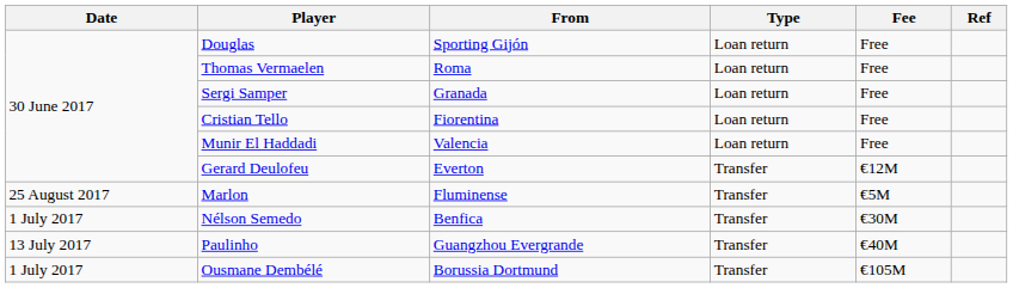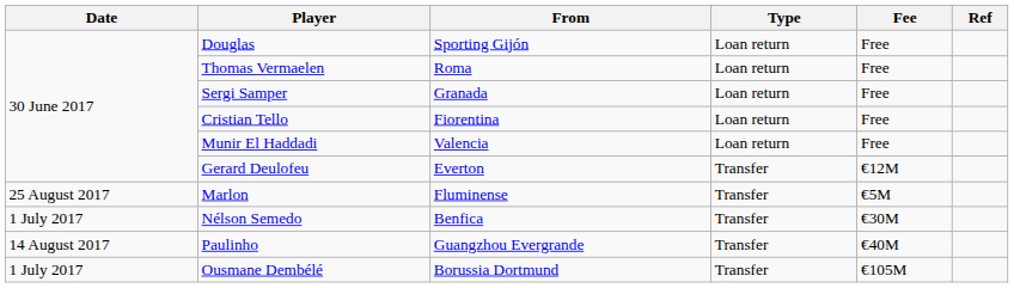 <table class="wikitable" style="width:80%;">
 <tr>
 <th>Date</th>
 <th>Player</th>
 <th>From</th>
 <th>Type</th>
 <th>Fee</th>
 <th>Ref</th>
 </tr>
 <tr>
 <td rowspan="6">30 June 2017</td>
 <td> <a href='#'>Douglas</a></td>
 <td><a href='#'>Sporting Gijón</a></td>
 <td>Loan return</td>
 <td>Free</td>
 <td></td>
 </tr>
 <tr>
 <td> <a href='#'>Thomas Vermaelen</a></td>
 <td> <a href='#'>Roma</a></td>
 <td>Loan return</td>
 <td>Free</td>
 <td></td>
 </tr>
 <tr>
 <td> <a href='#'>Sergi Samper</a></td>
 <td><a href='#'>Granada</a></td>
 <td>Loan return</td>
 <td>Free</td>
 <td></td>
 </tr>
 <tr>
 <td> <a href='#'>Cristian Tello</a></td>
 <td> <a href='#'>Fiorentina</a></td>
 <td>Loan return</td>
 <td>Free</td>
 <td></td>
 </tr>
 <tr>
 <td> <a href='#'>Munir El Haddadi</a></td>
 <td><a href='#'>Valencia</a></td>
 <td>Loan return</td>
 <td>Free</td>
 <td></td>
 </tr>
 <tr>
 <td> <a href='#'>Gerard Deulofeu</a></td>
 <td> <a href='#'>Everton</a></td>
 <td>Transfer</td>
 <td>€12M</td>
 <td></td>
 </tr>
 <tr>
 <td>25 August 2017</td>
 <td> <a href='#'>Marlon</a></td>
 <td> <a href='#'>Fluminense</a></td>
 <td>Transfer</td>
 <td>€5M</td>
 <td></td>
 </tr>
 <tr>
 <td>1 July 2017</td>
 <td> <a href='#'>Nélson Semedo</a></td>
 <td> <a href='#'>Benfica</a></td>
 <td>Transfer</td>
 <td>€30M</td>
 <td></td>
 </tr>
 <tr>
-<td>13 July 2017</td>
+<td>14 August 2017</td>
 <td> <a href='#'>Paulinho</a></td>
 <td> <a href='#'>Guangzhou Evergrande</a></td>
 <td>Transfer</td>
 <td>€40M</td>
 <td></td>
 </tr>
 <tr>
 <td>1 July 2017</td>
 <td> <a href='#'>Ousmane Dembélé</a></td>
 <td> <a href='#'>Borussia Dortmund</a></td>
 <td>Transfer</td>
 <td>€105M</td>
 <td></td>
 </tr>
 </table>
